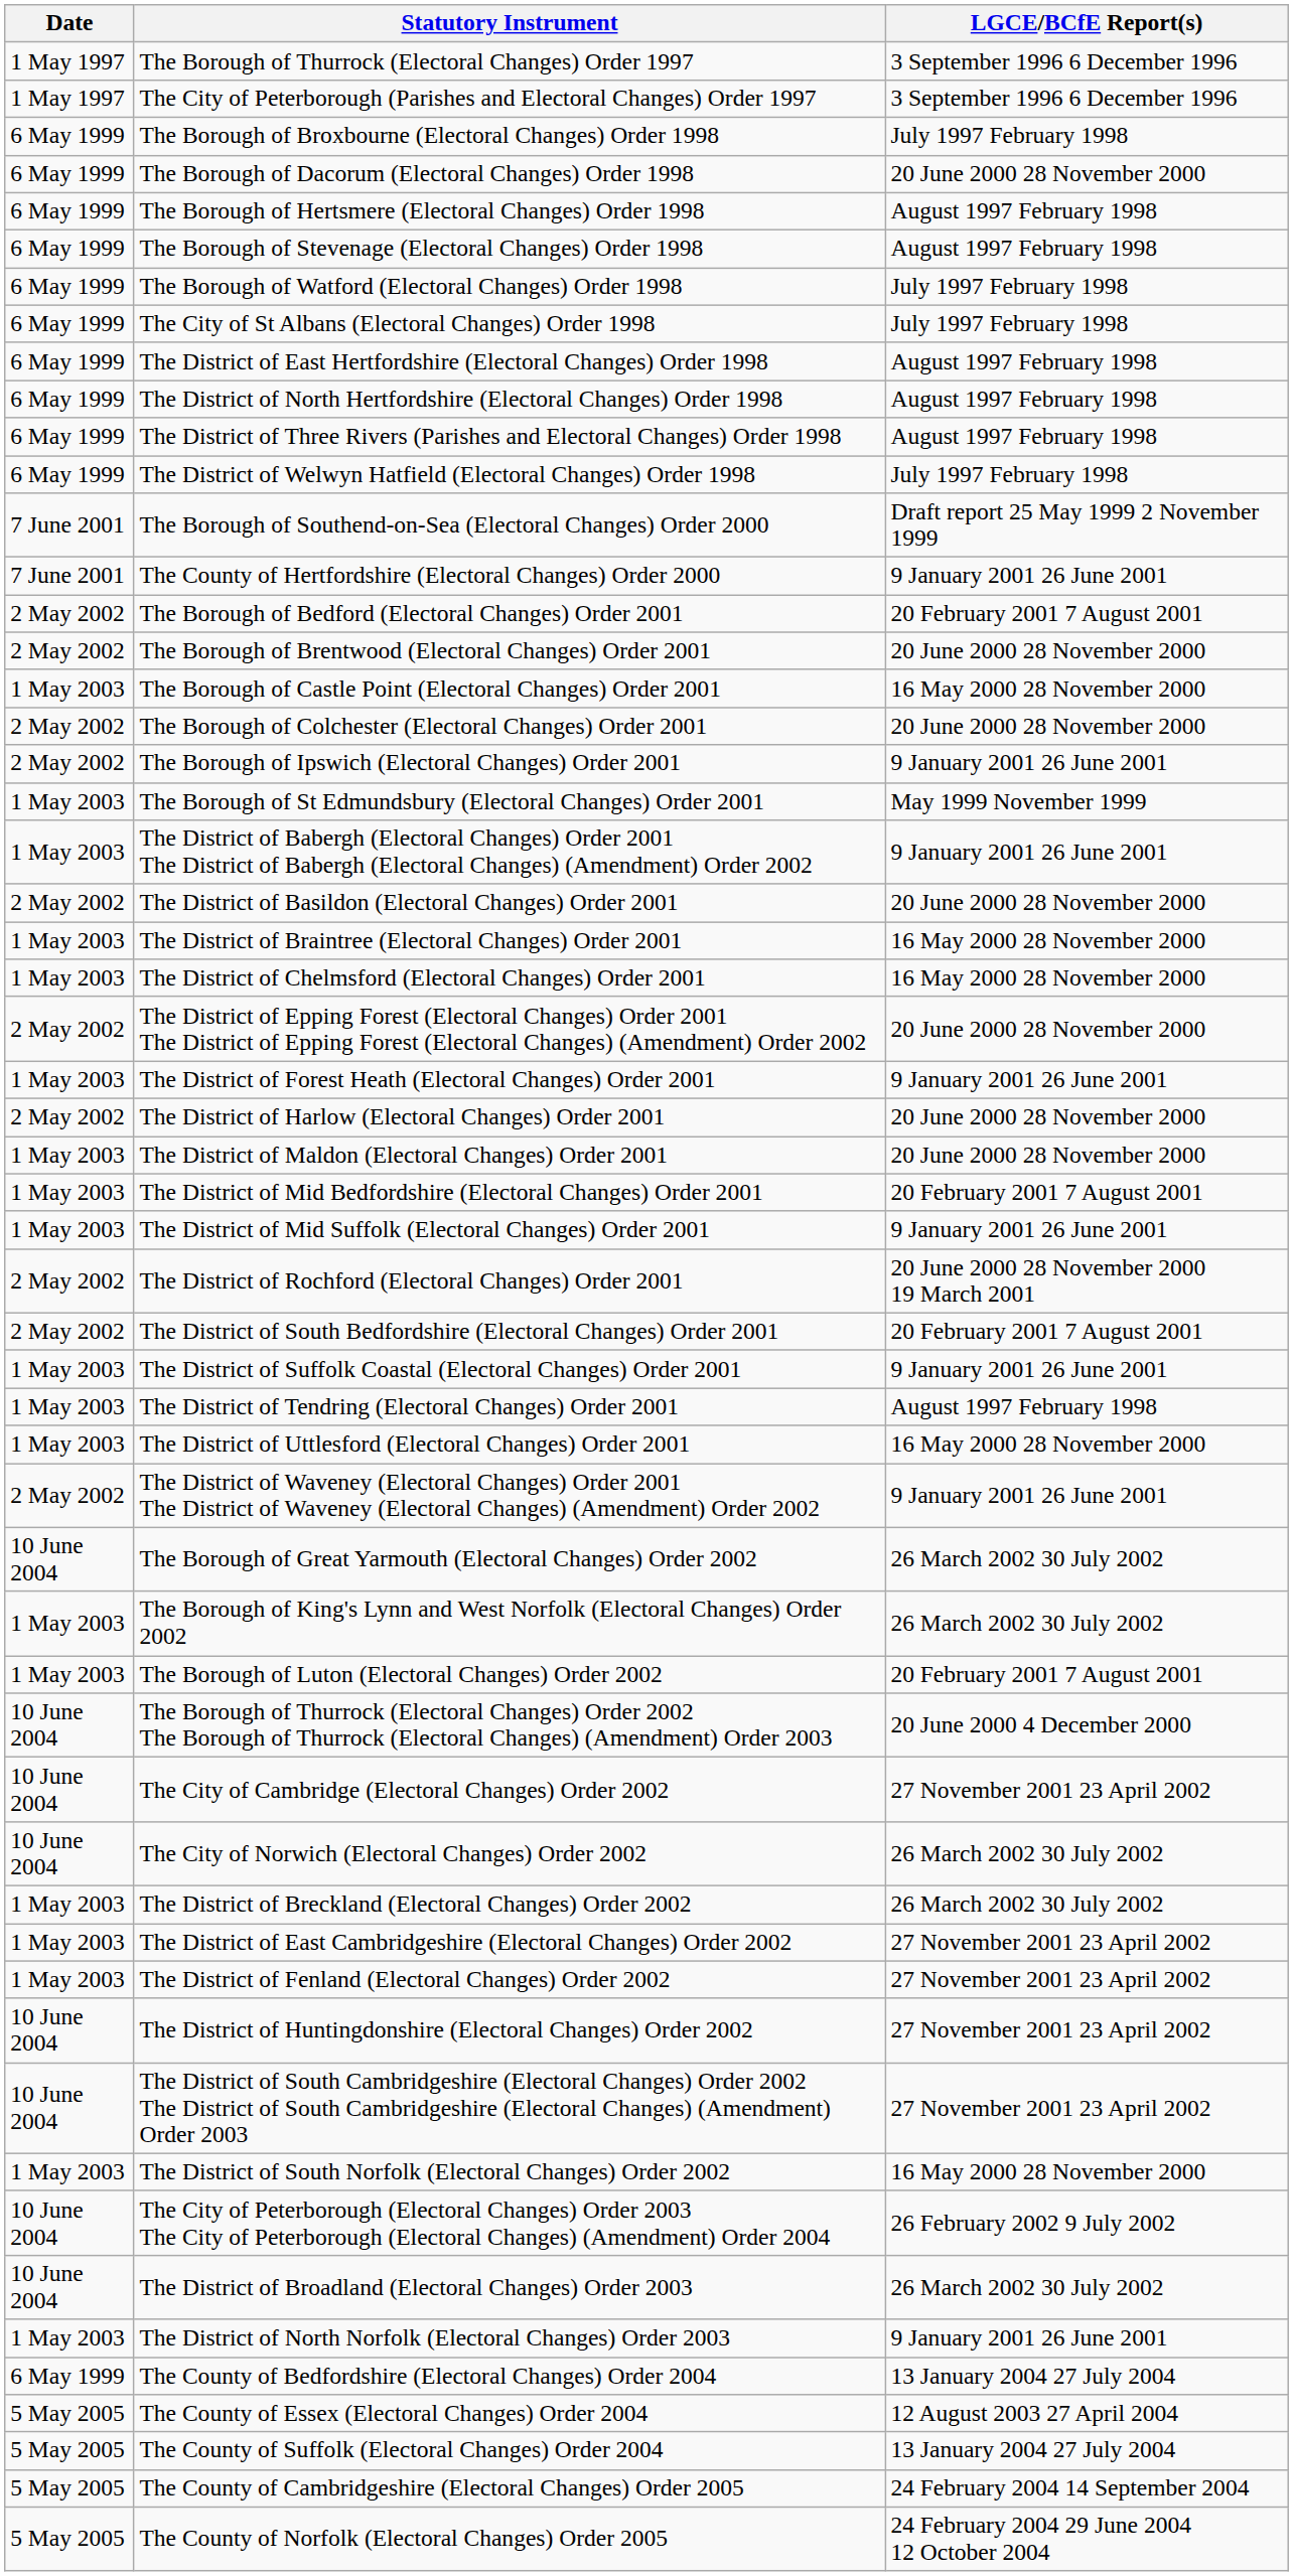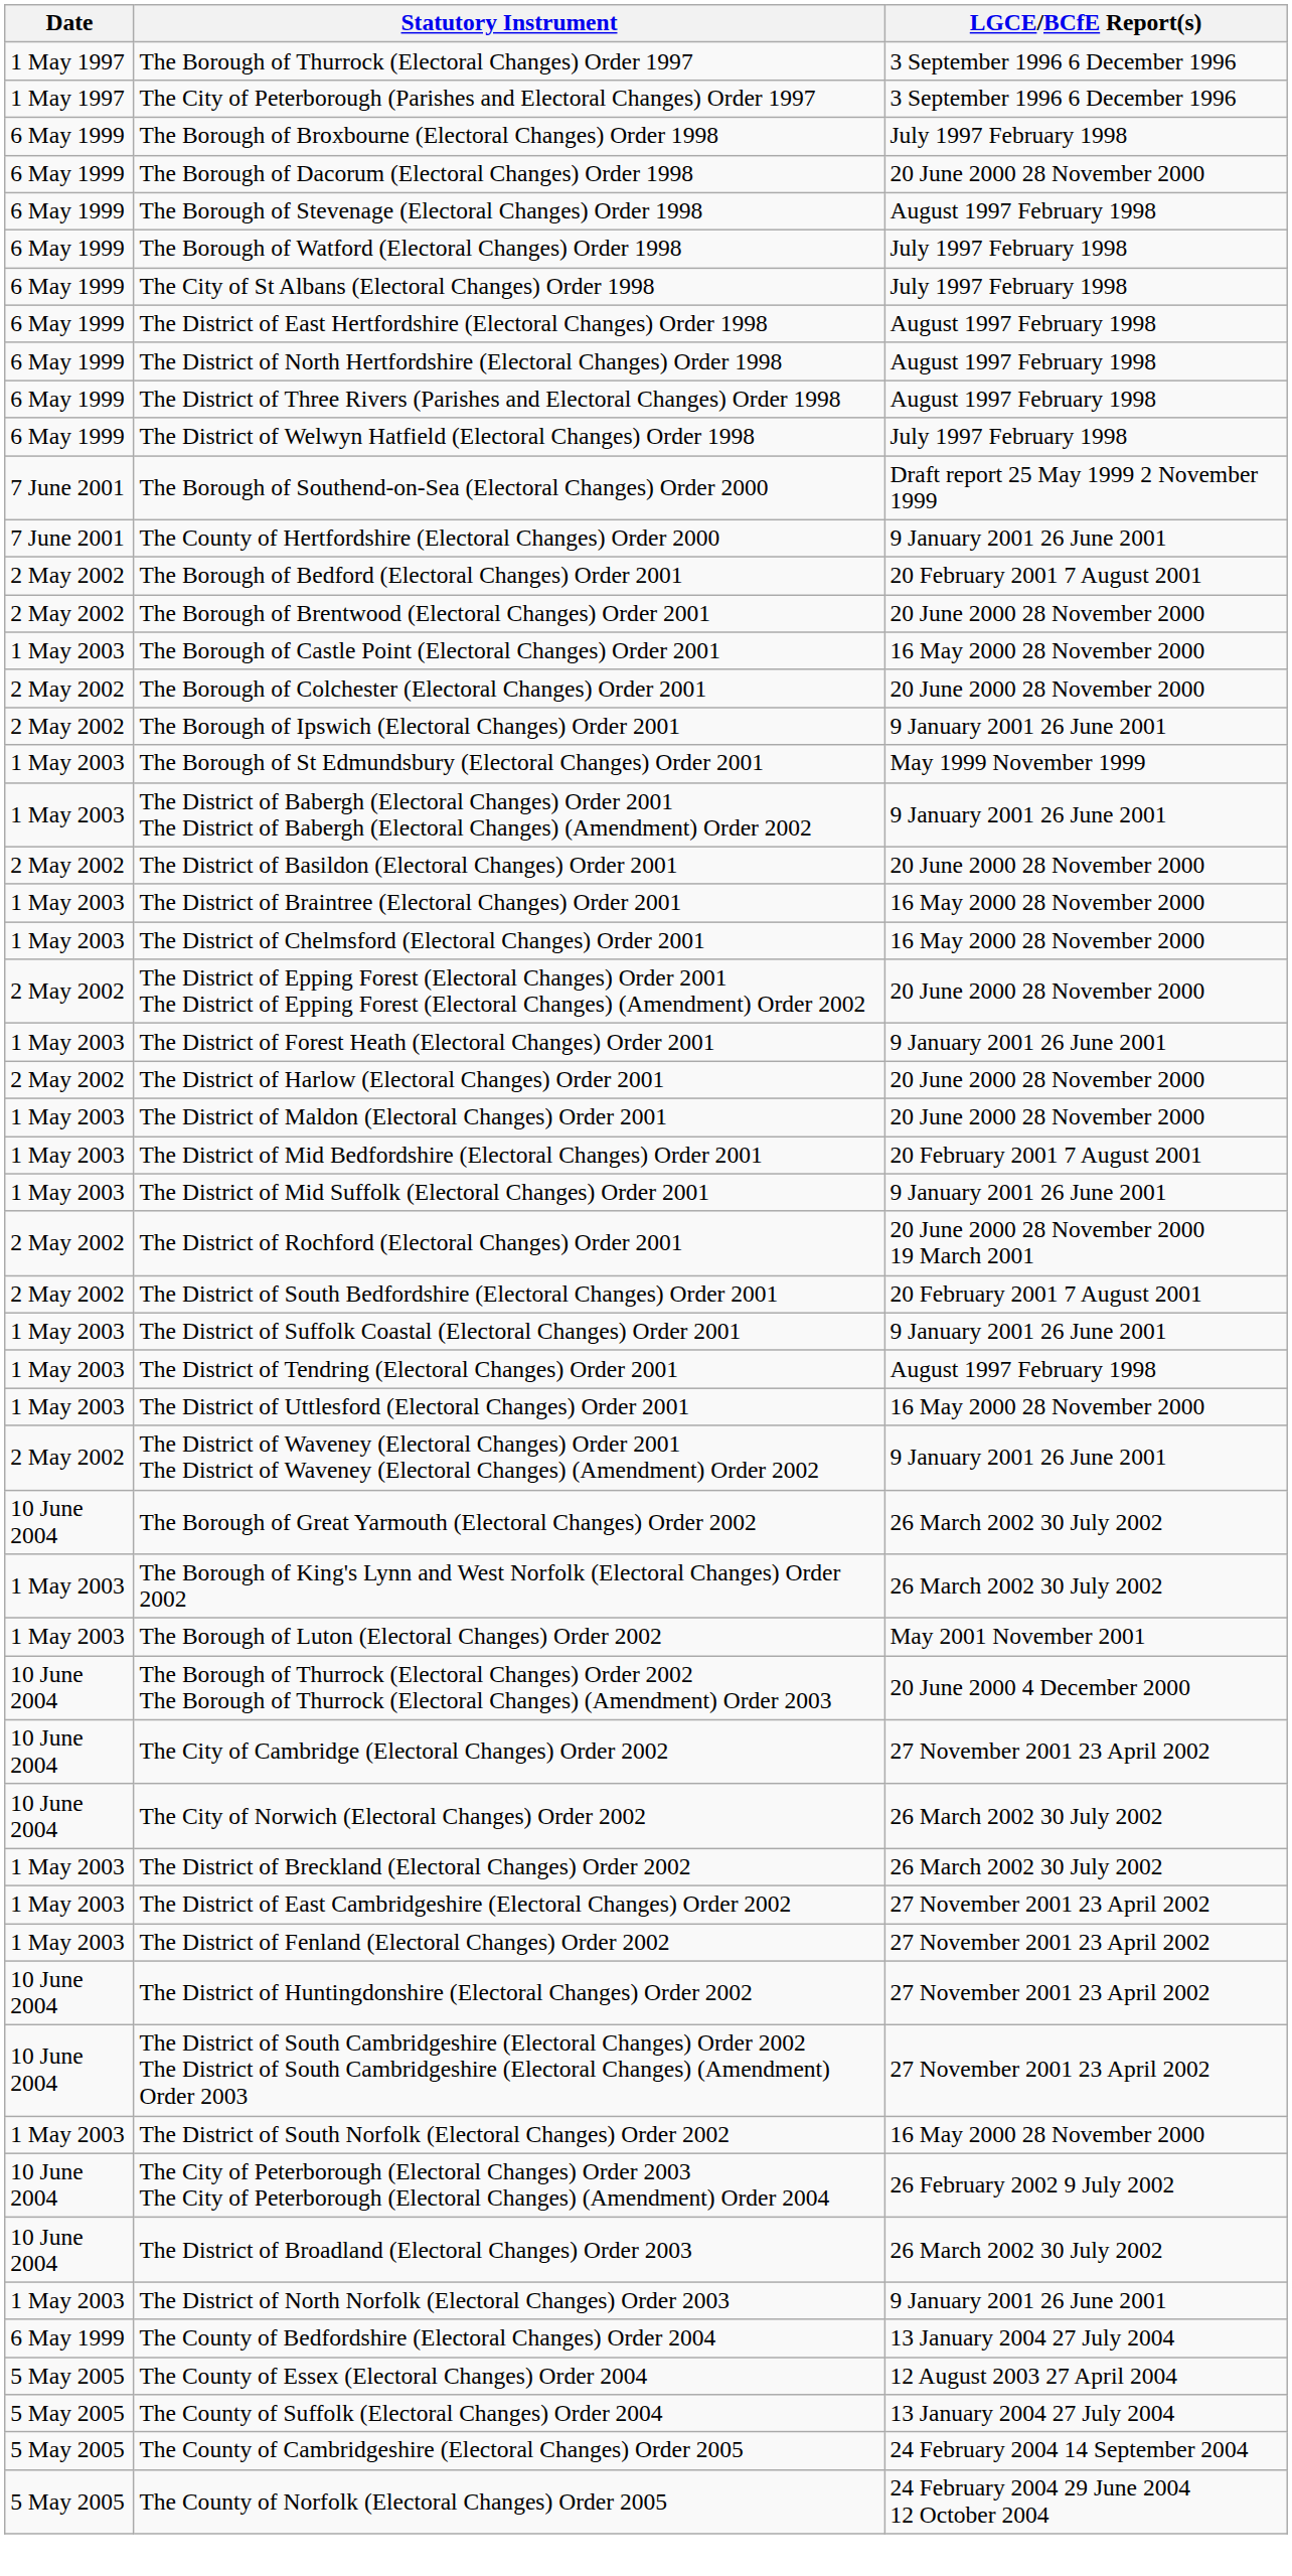 <table class="wikitable sortable">
 <tr>
 <th>Date</th>
 <th><a href='#'>Statutory Instrument</a></th>
 <th><a href='#'>LGCE</a>/<a href='#'>BCfE</a> Report(s)</th>
 </tr>
 <tr>
 <td>1 May 1997</td>
 <td>The Borough of Thurrock (Electoral Changes) Order 1997</td>
 <td> 3 September 1996  6 December 1996</td>
 </tr>
 <tr>
 <td>1 May 1997</td>
 <td>The City of Peterborough (Parishes and Electoral Changes) Order 1997</td>
 <td> 3 September 1996  6 December 1996</td>
 </tr>
 <tr>
 <td>6 May 1999</td>
 <td>The Borough of Broxbourne (Electoral Changes) Order 1998</td>
 <td> July 1997  February 1998</td>
 </tr>
 <tr>
 <td>6 May 1999</td>
 <td>The Borough of Dacorum (Electoral Changes) Order 1998</td>
 <td> 20 June 2000  28 November 2000</td>
-</tr>
-<tr>
-<td>6 May 1999</td>
-<td>The Borough of Hertsmere (Electoral Changes) Order 1998</td>
-<td> August 1997  February 1998</td>
 </tr>
 <tr>
 <td>6 May 1999</td>
 <td>The Borough of Stevenage (Electoral Changes) Order 1998</td>
 <td> August 1997  February 1998</td>
 </tr>
 <tr>
 <td>6 May 1999</td>
 <td>The Borough of Watford (Electoral Changes) Order 1998</td>
 <td> July 1997  February 1998</td>
 </tr>
 <tr>
 <td>6 May 1999</td>
 <td>The City of St Albans (Electoral Changes) Order 1998</td>
 <td> July 1997  February 1998</td>
 </tr>
 <tr>
 <td>6 May 1999</td>
 <td>The District of East Hertfordshire (Electoral Changes) Order 1998</td>
 <td> August 1997  February 1998</td>
 </tr>
 <tr>
 <td>6 May 1999</td>
 <td>The District of North Hertfordshire (Electoral Changes) Order 1998</td>
 <td> August 1997  February 1998</td>
 </tr>
 <tr>
 <td>6 May 1999</td>
 <td>The District of Three Rivers (Parishes and Electoral Changes) Order 1998</td>
 <td> August 1997  February 1998</td>
 </tr>
 <tr>
 <td>6 May 1999</td>
 <td>The District of Welwyn Hatfield (Electoral Changes) Order 1998</td>
 <td> July 1997  February 1998</td>
 </tr>
 <tr>
 <td>7 June 2001</td>
 <td>The Borough of Southend-on-Sea (Electoral Changes) Order 2000</td>
 <td>Draft report 25 May 1999  2 November 1999</td>
 </tr>
 <tr>
 <td>7 June 2001</td>
 <td>The County of Hertfordshire (Electoral Changes) Order 2000</td>
 <td> 9 January 2001  26 June 2001</td>
 </tr>
 <tr>
 <td>2 May 2002</td>
 <td>The Borough of Bedford (Electoral Changes) Order 2001</td>
 <td> 20 February 2001  7 August 2001</td>
 </tr>
 <tr>
 <td>2 May 2002</td>
 <td>The Borough of Brentwood (Electoral Changes) Order 2001</td>
 <td> 20 June 2000  28 November 2000</td>
 </tr>
 <tr>
 <td>1 May 2003</td>
 <td>The Borough of Castle Point (Electoral Changes) Order 2001</td>
 <td> 16 May 2000  28 November 2000</td>
 </tr>
 <tr>
 <td>2 May 2002</td>
 <td>The Borough of Colchester (Electoral Changes) Order 2001</td>
 <td> 20 June 2000  28 November 2000</td>
 </tr>
 <tr>
 <td>2 May 2002</td>
 <td>The Borough of Ipswich (Electoral Changes) Order 2001</td>
 <td> 9 January 2001  26 June 2001</td>
 </tr>
 <tr>
 <td>1 May 2003</td>
 <td>The Borough of St Edmundsbury (Electoral Changes) Order 2001</td>
 <td> May 1999  November 1999</td>
 </tr>
 <tr>
 <td>1 May 2003</td>
 <td>The District of Babergh (Electoral Changes) Order 2001<br>The District of Babergh (Electoral Changes) (Amendment) Order 2002</td>
 <td> 9 January 2001  26 June 2001</td>
 </tr>
 <tr>
 <td>2 May 2002</td>
 <td>The District of Basildon (Electoral Changes) Order 2001</td>
 <td> 20 June 2000  28 November 2000</td>
 </tr>
 <tr>
 <td>1 May 2003</td>
 <td>The District of Braintree (Electoral Changes) Order 2001</td>
 <td> 16 May 2000  28 November 2000</td>
 </tr>
 <tr>
 <td>1 May 2003</td>
 <td>The District of Chelmsford (Electoral Changes) Order 2001</td>
 <td> 16 May 2000  28 November 2000</td>
 </tr>
 <tr>
 <td>2 May 2002</td>
 <td>The District of Epping Forest (Electoral Changes) Order 2001<br>The District of Epping Forest (Electoral Changes) (Amendment) Order 2002</td>
 <td> 20 June 2000  28 November 2000</td>
 </tr>
 <tr>
 <td>1 May 2003</td>
 <td>The District of Forest Heath (Electoral Changes) Order 2001</td>
 <td> 9 January 2001  26 June 2001</td>
 </tr>
 <tr>
 <td>2 May 2002</td>
 <td>The District of Harlow (Electoral Changes) Order 2001</td>
 <td> 20 June 2000  28 November 2000</td>
 </tr>
 <tr>
 <td>1 May 2003</td>
 <td>The District of Maldon (Electoral Changes) Order 2001</td>
 <td> 20 June 2000  28 November 2000</td>
 </tr>
 <tr>
 <td>1 May 2003</td>
 <td>The District of Mid Bedfordshire (Electoral Changes) Order 2001</td>
 <td> 20 February 2001  7 August 2001</td>
 </tr>
 <tr>
 <td>1 May 2003</td>
 <td>The District of Mid Suffolk (Electoral Changes) Order 2001</td>
 <td> 9 January 2001  26 June 2001</td>
 </tr>
 <tr>
 <td>2 May 2002</td>
 <td>The District of Rochford (Electoral Changes) Order 2001</td>
 <td> 20 June 2000  28 November 2000<br> 19 March 2001</td>
 </tr>
 <tr>
 <td>2 May 2002</td>
 <td>The District of South Bedfordshire (Electoral Changes) Order 2001</td>
 <td> 20 February 2001  7 August 2001</td>
 </tr>
 <tr>
 <td>1 May 2003</td>
 <td>The District of Suffolk Coastal (Electoral Changes) Order 2001</td>
 <td> 9 January 2001  26 June 2001</td>
 </tr>
 <tr>
 <td>1 May 2003</td>
 <td>The District of Tendring (Electoral Changes) Order 2001</td>
 <td> August 1997  February 1998</td>
 </tr>
 <tr>
 <td>1 May 2003</td>
 <td>The District of Uttlesford (Electoral Changes) Order 2001</td>
 <td> 16 May 2000  28 November 2000</td>
 </tr>
 <tr>
 <td>2 May 2002</td>
 <td>The District of Waveney (Electoral Changes) Order 2001<br>The District of Waveney (Electoral Changes) (Amendment) Order 2002</td>
 <td> 9 January 2001  26 June 2001</td>
 </tr>
 <tr>
 <td>10 June 2004</td>
 <td>The Borough of Great Yarmouth (Electoral Changes) Order 2002</td>
 <td> 26 March 2002  30 July 2002</td>
 </tr>
 <tr>
 <td>1 May 2003</td>
 <td>The Borough of King's Lynn and West Norfolk (Electoral Changes) Order 2002</td>
 <td> 26 March 2002  30 July 2002</td>
 </tr>
 <tr>
 <td>1 May 2003</td>
 <td>The Borough of Luton (Electoral Changes) Order 2002</td>
-<td> 20 February 2001  7 August 2001</td>
+<td> May 2001  November 2001</td>
 </tr>
 <tr>
 <td>10 June 2004</td>
 <td>The Borough of Thurrock (Electoral Changes) Order 2002<br>The Borough of Thurrock (Electoral Changes) (Amendment) Order 2003</td>
 <td> 20 June 2000  4 December 2000</td>
 </tr>
 <tr>
 <td>10 June 2004</td>
 <td>The City of Cambridge (Electoral Changes) Order 2002</td>
 <td> 27 November 2001  23 April 2002</td>
 </tr>
 <tr>
 <td>10 June 2004</td>
 <td>The City of Norwich (Electoral Changes) Order 2002</td>
 <td> 26 March 2002  30 July 2002</td>
 </tr>
 <tr>
 <td>1 May 2003</td>
 <td>The District of Breckland (Electoral Changes) Order 2002</td>
 <td> 26 March 2002  30 July 2002</td>
 </tr>
 <tr>
 <td>1 May 2003</td>
 <td>The District of East Cambridgeshire (Electoral Changes) Order 2002</td>
 <td> 27 November 2001  23 April 2002</td>
 </tr>
 <tr>
 <td>1 May 2003</td>
 <td>The District of Fenland (Electoral Changes) Order 2002</td>
 <td> 27 November 2001  23 April 2002</td>
 </tr>
 <tr>
 <td>10 June 2004</td>
 <td>The District of Huntingdonshire (Electoral Changes) Order 2002</td>
 <td> 27 November 2001  23 April 2002</td>
 </tr>
 <tr>
 <td>10 June 2004</td>
 <td>The District of South Cambridgeshire (Electoral Changes) Order 2002<br>The District of South Cambridgeshire (Electoral Changes) (Amendment) Order 2003</td>
 <td> 27 November 2001  23 April 2002</td>
 </tr>
 <tr>
 <td>1 May 2003</td>
 <td>The District of South Norfolk (Electoral Changes) Order 2002</td>
 <td> 16 May 2000  28 November 2000</td>
 </tr>
 <tr>
 <td>10 June 2004</td>
 <td>The City of Peterborough (Electoral Changes) Order 2003<br>The City of Peterborough (Electoral Changes) (Amendment) Order 2004</td>
 <td> 26 February 2002  9 July 2002</td>
 </tr>
 <tr>
 <td>10 June 2004</td>
 <td>The District of Broadland (Electoral Changes) Order 2003</td>
 <td> 26 March 2002  30 July 2002</td>
 </tr>
 <tr>
 <td>1 May 2003</td>
 <td>The District of North Norfolk (Electoral Changes) Order 2003</td>
 <td> 9 January 2001  26 June 2001</td>
 </tr>
 <tr>
 <td>6 May 1999</td>
 <td>The County of Bedfordshire (Electoral Changes) Order 2004</td>
 <td> 13 January 2004  27 July 2004</td>
 </tr>
 <tr>
 <td>5 May 2005</td>
 <td>The County of Essex (Electoral Changes) Order 2004</td>
 <td> 12 August 2003  27 April 2004</td>
 </tr>
 <tr>
 <td>5 May 2005</td>
 <td>The County of Suffolk (Electoral Changes) Order 2004</td>
 <td> 13 January 2004  27 July 2004</td>
 </tr>
 <tr>
 <td>5 May 2005</td>
 <td>The County of Cambridgeshire (Electoral Changes) Order 2005</td>
 <td> 24 February 2004  14 September 2004</td>
 </tr>
 <tr>
 <td>5 May 2005</td>
 <td>The County of Norfolk (Electoral Changes) Order 2005</td>
 <td> 24 February 2004  29 June 2004<br> 12 October 2004</td>
 </tr>
 </table>
